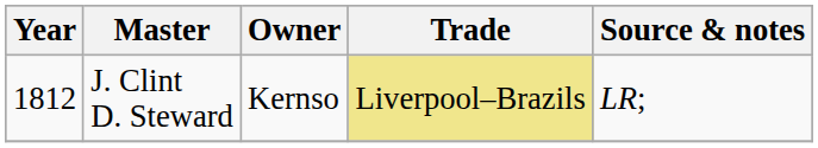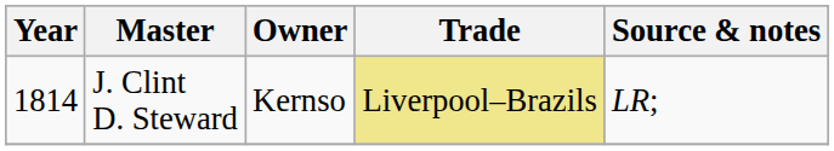 <table class="sortable wikitable">
 <tr>
 <th>Year</th>
 <th>Master</th>
 <th>Owner</th>
 <th>Trade</th>
 <th>Source & notes</th>
 </tr>
 <tr>
-<td>1812</td>
+<td>1814</td>
 <td>J. Clint<br>D. Steward</td>
 <td>Kernso</td>
 <td style="background: khaki;">Liverpool–Brazils</td>
 <td><em>LR</em>;</td>
 </tr>
 <tr>
 </tr>
 </table>
